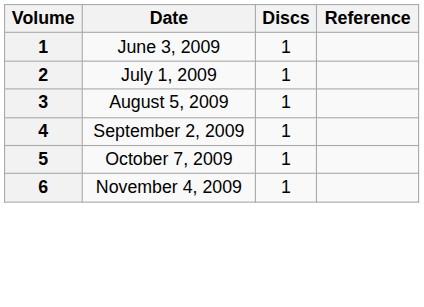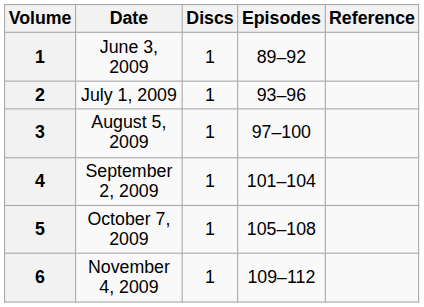 <table class="wikitable" style="text-align: center; width: 60%;">
 <tr>
 <th scope="col" 175px;>Volume</th>
 <th scope="col" 125px;>Date</th>
 <th scope="col">Discs</th>
+<th scope="col">Episodes</th>
 <th scope="col">Reference</th>
 </tr>
 <tr>
 <th scope="row">1</th>
 <td>June 3, 2009</td>
 <td>1</td>
+<td>89–92</td>
 <td></td>
 </tr>
 <tr>
 <th scope="row">2</th>
 <td>July 1, 2009</td>
 <td>1</td>
+<td>93–96</td>
 <td></td>
 </tr>
 <tr>
 <th scope="row">3</th>
 <td>August 5, 2009</td>
 <td>1</td>
+<td>97–100</td>
 <td></td>
 </tr>
 <tr>
 <th scope="row">4</th>
 <td>September 2, 2009</td>
 <td>1</td>
+<td>101–104</td>
 <td></td>
 </tr>
 <tr>
 <th scope="row">5</th>
 <td>October 7, 2009</td>
 <td>1</td>
+<td>105–108</td>
 <td></td>
 </tr>
 <tr>
 <th scope="row">6</th>
 <td>November 4, 2009</td>
 <td>1</td>
+<td>109–112</td>
 <td></td>
 </tr>
 </table>
